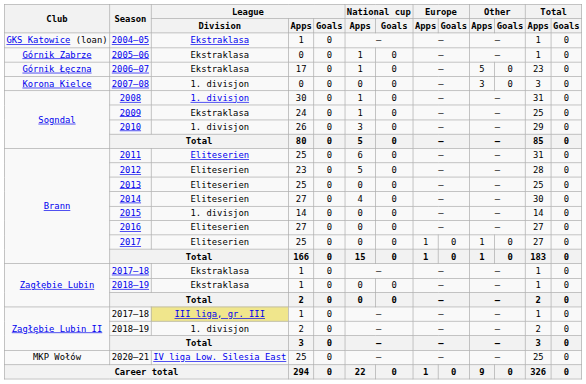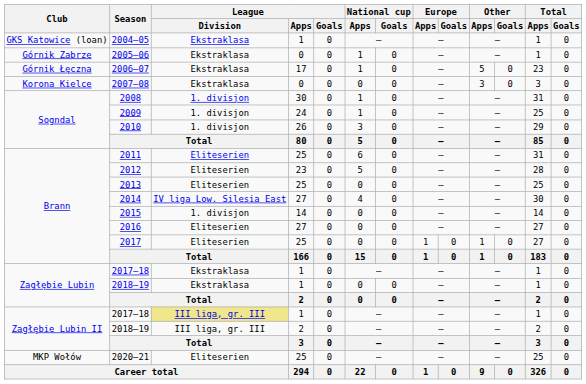 <table class="wikitable" style="text-align:center">
 <tr>
 <th rowspan="2">Club</th>
 <th rowspan="2">Season</th>
 <th colspan="3">League</th>
 <th colspan="2">National cup</th>
 <th colspan="2">Europe</th>
 <th colspan="2">Other</th>
 <th colspan="2">Total</th>
 </tr>
 <tr>
 <th>Division</th>
 <th>Apps</th>
 <th>Goals</th>
 <th>Apps</th>
 <th>Goals</th>
 <th>Apps</th>
 <th>Goals</th>
 <th>Apps</th>
 <th>Goals</th>
 <th>Apps</th>
 <th>Goals</th>
 </tr>
 <tr>
 <td><a href='#'>GKS Katowice</a> (loan)</td>
 <td><a href='#'>2004–05</a></td>
 <td><a href='#'>Ekstraklasa</a></td>
 <td>1</td>
 <td>0</td>
 <td colspan="2">—</td>
 <td colspan="2">—</td>
 <td colspan="2">—</td>
 <td>1</td>
 <td>0</td>
 </tr>
 <tr>
 <td><a href='#'>Górnik Zabrze</a></td>
 <td><a href='#'>2005–06</a></td>
 <td>Ekstraklasa</td>
 <td>0</td>
 <td>0</td>
 <td>1</td>
 <td>0</td>
 <td colspan="2">—</td>
 <td colspan="2">—</td>
 <td>1</td>
 <td>0</td>
 </tr>
 <tr>
 <td><a href='#'>Górnik Łęczna</a></td>
 <td><a href='#'>2006–07</a></td>
 <td>Ekstraklasa</td>
 <td>17</td>
 <td>0</td>
 <td>1</td>
 <td>0</td>
 <td colspan="2">—</td>
 <td>5</td>
 <td>0</td>
 <td>23</td>
 <td>0</td>
 </tr>
 <tr>
 <td><a href='#'>Korona Kielce</a></td>
 <td><a href='#'>2007–08</a></td>
-<td>1. divisjon</td>
+<td>Ekstraklasa</td>
 <td>0</td>
 <td>0</td>
 <td>0</td>
 <td>0</td>
 <td colspan="2">—</td>
 <td>3</td>
 <td>0</td>
 <td>3</td>
 <td>0</td>
 </tr>
 <tr>
 <td rowspan="4"><a href='#'>Sogndal</a></td>
 <td><a href='#'>2008</a></td>
 <td><a href='#'>1. divisjon</a></td>
 <td>30</td>
 <td>0</td>
 <td>1</td>
 <td>0</td>
 <td colspan="2">—</td>
 <td colspan="2">—</td>
 <td>31</td>
 <td>0</td>
 </tr>
 <tr>
 <td><a href='#'>2009</a></td>
-<td>Ekstraklasa</td>
+<td>1. divisjon</td>
 <td>24</td>
 <td>0</td>
 <td>1</td>
 <td>0</td>
 <td colspan="2">—</td>
 <td colspan="2">—</td>
 <td>25</td>
 <td>0</td>
 </tr>
 <tr>
 <td><a href='#'>2010</a></td>
 <td>1. divisjon</td>
 <td>26</td>
 <td>0</td>
 <td>3</td>
 <td>0</td>
 <td colspan="2">—</td>
 <td colspan="2">—</td>
 <td>29</td>
 <td>0</td>
 </tr>
 <tr>
 <th colspan="2">Total</th>
 <th>80</th>
 <th>0</th>
 <th>5</th>
 <th>0</th>
 <th colspan="2">—</th>
 <th colspan="2">—</th>
 <th>85</th>
 <th>0</th>
 </tr>
 <tr>
 <td rowspan="8"><a href='#'>Brann</a></td>
 <td><a href='#'>2011</a></td>
 <td><a href='#'>Eliteserien</a></td>
 <td>25</td>
 <td>0</td>
 <td>6</td>
 <td>0</td>
 <td colspan="2">—</td>
 <td colspan="2">—</td>
 <td>31</td>
 <td>0</td>
 </tr>
 <tr>
 <td><a href='#'>2012</a></td>
 <td>Eliteserien</td>
 <td>23</td>
 <td>0</td>
 <td>5</td>
 <td>0</td>
 <td colspan="2">—</td>
 <td colspan="2">—</td>
 <td>28</td>
 <td>0</td>
 </tr>
 <tr>
 <td><a href='#'>2013</a></td>
 <td>Eliteserien</td>
 <td>25</td>
 <td>0</td>
 <td>0</td>
 <td>0</td>
 <td colspan="2">—</td>
 <td colspan="2">—</td>
 <td>25</td>
 <td>0</td>
 </tr>
 <tr>
 <td><a href='#'>2014</a></td>
-<td>Eliteserien</td>
+<td><a href='#'>IV liga Low. Silesia East</a></td>
 <td>27</td>
 <td>0</td>
 <td>4</td>
 <td>0</td>
 <td colspan="2">—</td>
 <td colspan="2">—</td>
 <td>30</td>
 <td>0</td>
 </tr>
 <tr>
 <td><a href='#'>2015</a></td>
 <td>1. divisjon</td>
 <td>14</td>
 <td>0</td>
 <td>0</td>
 <td>0</td>
 <td colspan="2">—</td>
 <td colspan="2">—</td>
 <td>14</td>
 <td>0</td>
 </tr>
 <tr>
 <td><a href='#'>2016</a></td>
 <td>Eliteserien</td>
 <td>27</td>
 <td>0</td>
 <td>0</td>
 <td>0</td>
 <td colspan="2">—</td>
 <td colspan="2">—</td>
 <td>27</td>
 <td>0</td>
 </tr>
 <tr>
 <td><a href='#'>2017</a></td>
 <td>Eliteserien</td>
 <td>25</td>
 <td>0</td>
 <td>0</td>
 <td>0</td>
 <td>1</td>
 <td>0</td>
 <td>1</td>
 <td>0</td>
 <td>27</td>
 <td>0</td>
 </tr>
 <tr>
 <th colspan="2">Total</th>
 <th>166</th>
 <th>0</th>
 <th>15</th>
 <th>0</th>
 <th>1</th>
 <th>0</th>
 <th>1</th>
 <th>0</th>
 <th>183</th>
 <th>0</th>
 </tr>
 <tr>
 <td rowspan="3"><a href='#'>Zagłębie Lubin</a></td>
 <td><a href='#'>2017–18</a></td>
 <td>Ekstraklasa</td>
 <td>1</td>
 <td>0</td>
 <td colspan="2">—</td>
 <td colspan="2">—</td>
 <td colspan="2">—</td>
 <td>1</td>
 <td>0</td>
 </tr>
 <tr>
 <td><a href='#'>2018–19</a></td>
 <td>Ekstraklasa</td>
 <td>1</td>
 <td>0</td>
 <td>0</td>
 <td>0</td>
 <td colspan="2">—</td>
 <td colspan="2">—</td>
 <td>1</td>
 <td>0</td>
 </tr>
 <tr>
 <th colspan="2">Total</th>
 <th>2</th>
 <th>0</th>
 <th>0</th>
 <th>0</th>
 <th colspan="2">—</th>
 <th colspan="2">—</th>
 <th>2</th>
 <th>0</th>
 </tr>
 <tr>
 <td rowspan="3"><a href='#'>Zagłębie Lubin II</a></td>
 <td>2017–18</td>
 <td style="background: khaki;"><a href='#'>III liga, gr. III</a></td>
 <td>1</td>
 <td>0</td>
 <td colspan="2">—</td>
 <td colspan="2">—</td>
 <td colspan="2">—</td>
 <td>1</td>
 <td>0</td>
 </tr>
 <tr>
 <td>2018–19</td>
-<td>1. divisjon</td>
+<td>III liga, gr. III</td>
 <td>2</td>
 <td>0</td>
 <td colspan="2">—</td>
 <td colspan="2">—</td>
 <td colspan="2">—</td>
 <td>2</td>
 <td>0</td>
 </tr>
 <tr>
 <th colspan="2">Total</th>
 <th>3</th>
 <th>0</th>
 <th colspan="2">—</th>
 <th colspan="2">—</th>
 <th colspan="2">—</th>
 <th>3</th>
 <th>0</th>
 </tr>
 <tr>
 <td>MKP Wołów</td>
 <td>2020–21</td>
-<td><a href='#'>IV liga Low. Silesia East</a></td>
+<td>Eliteserien</td>
 <td>25</td>
 <td>0</td>
 <td colspan="2">—</td>
 <td colspan="2">—</td>
 <td colspan="2">—</td>
 <td>25</td>
 <td>0</td>
 </tr>
 <tr>
 <th colspan="3">Career total</th>
 <th>294</th>
 <th>0</th>
 <th>22</th>
 <th>0</th>
 <th>1</th>
 <th>0</th>
 <th>9</th>
 <th>0</th>
 <th>326</th>
 <th>0</th>
 </tr>
 </table>
